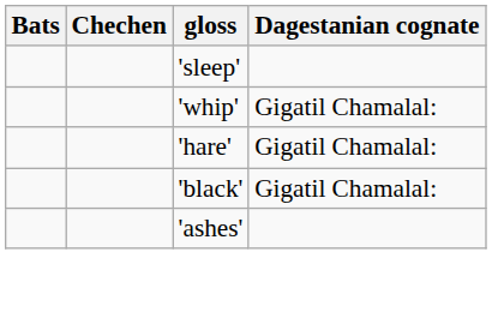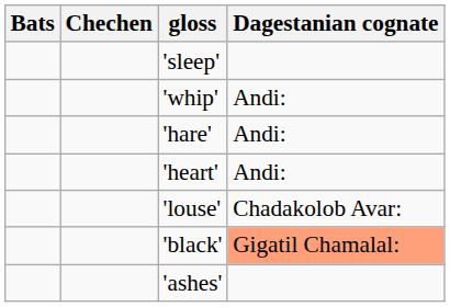 <table class="wikitable">
 <tr>
 <th>Bats</th>
 <th>Chechen</th>
 <th>gloss</th>
 <th>Dagestanian cognate</th>
 </tr>
 <tr>
 <td></td>
 <td></td>
 <td>'sleep'</td>
 <td></td>
 </tr>
 <tr>
 <td></td>
 <td></td>
 <td>'whip'</td>
-<td>Gigatil Chamalal: </td>
+<td>Andi: </td>
 </tr>
 <tr>
 <td></td>
 <td></td>
 <td>'hare'</td>
-<td>Gigatil Chamalal: </td>
+<td>Andi: </td>
+</tr>
+<tr>
+<td></td>
+<td></td>
+<td>'heart'</td>
+<td>Andi: </td>
+</tr>
+<tr>
+<td></td>
+<td></td>
+<td>'louse'</td>
+<td>Chadakolob Avar: </td>
 </tr>
 <tr>
 <td></td>
 <td></td>
 <td>'black'</td>
-<td>Gigatil Chamalal: </td>
+<td style="background: lightsalmon;">Gigatil Chamalal: </td>
 </tr>
 <tr>
 <td></td>
 <td></td>
 <td>'ashes'</td>
 <td></td>
 </tr>
 </table>
